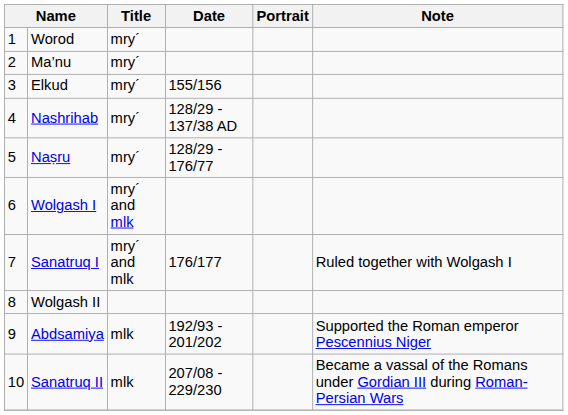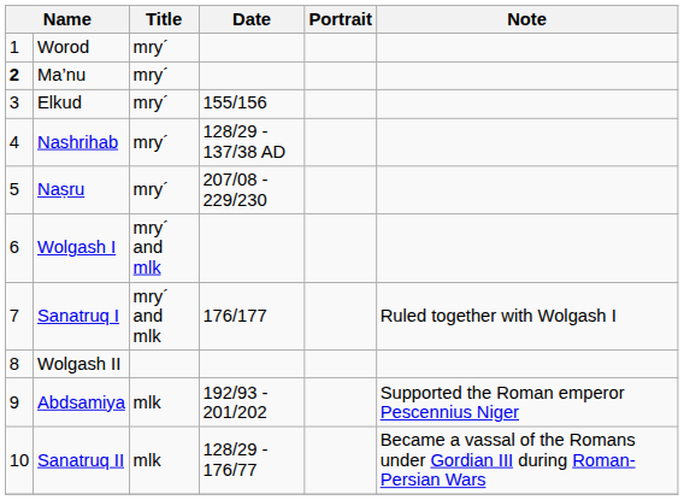 <table class="wikitable">
 <tr>
 <th colspan=2>Name</th>
 <th>Title</th>
 <th>Date</th>
 <th>Portrait</th>
 <th>Note</th>
 </tr>
 <tr>
 <td>1</td>
 <td>Worod</td>
 <td>mry´</td>
 <td></td>
 <td></td>
 <td></td>
 </tr>
 <tr>
-<td>2</td>
+<td><strong>2</strong></td>
 <td>Ma’nu</td>
 <td>mry´</td>
 <td></td>
 <td></td>
 <td></td>
 </tr>
 <tr>
 <td>3</td>
 <td>Elkud</td>
 <td>mry´</td>
 <td>155/156</td>
 <td></td>
 <td></td>
 </tr>
 <tr>
 <td>4</td>
 <td><a href='#'>Nashrihab</a></td>
 <td>mry´</td>
 <td>128/29 - 137/38 AD</td>
 <td></td>
 <td></td>
 </tr>
 <tr>
 <td>5</td>
 <td><a href='#'>Naṣru</a></td>
 <td>mry´</td>
-<td>128/29 - 176/77</td>
+<td>207/08 - 229/230</td>
 <td></td>
 <td></td>
 </tr>
 <tr>
 <td>6</td>
 <td><a href='#'>Wolgash I</a></td>
 <td>mry´ and <a href='#'>mlk</a></td>
 <td></td>
 <td></td>
 <td></td>
 </tr>
 <tr>
 <td>7</td>
 <td><a href='#'>Sanatruq I</a></td>
 <td>mry´ and mlk</td>
 <td>176/177</td>
 <td></td>
 <td>Ruled together with Wolgash I</td>
 </tr>
 <tr>
 <td>8</td>
 <td>Wolgash II</td>
 <td></td>
 <td></td>
 <td></td>
 <td></td>
 </tr>
 <tr>
 <td>9</td>
 <td><a href='#'>Abdsamiya</a></td>
 <td>mlk</td>
 <td>192/93 - 201/202</td>
 <td></td>
 <td>Supported the Roman emperor <a href='#'>Pescennius Niger</a></td>
 </tr>
 <tr>
 <td>10</td>
 <td><a href='#'>Sanatruq II</a></td>
 <td>mlk</td>
-<td>207/08 - 229/230</td>
+<td>128/29 - 176/77</td>
 <td></td>
 <td>Became a vassal of the Romans under <a href='#'>Gordian III</a> during <a href='#'>Roman-Persian Wars</a></td>
 </tr>
 <tr>
 </tr>
 </table>
